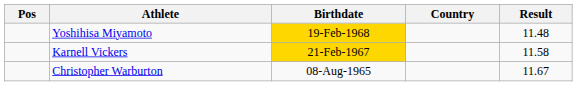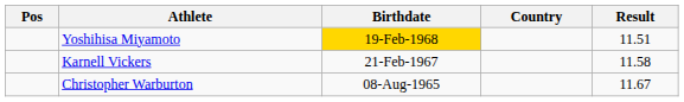 <table class="wikitable"  style="text-align:center; width:60%;">
 <tr>
 <th>Pos</th>
 <th>Athlete</th>
 <th>Birthdate</th>
 <th>Country</th>
 <th>Result</th>
 </tr>
 <tr>
 <td align=center></td>
 <td align=left><a href='#'>Yoshihisa Miyamoto</a></td>
 <td style="background: gold;">19-Feb-1968</td>
 <td align=left></td>
-<td>11.48</td>
+<td>11.51</td>
 </tr>
 <tr>
 <td align=center></td>
 <td align=left><a href='#'>Karnell Vickers</a></td>
-<td style="background: gold;">21-Feb-1967</td>
+<td>21-Feb-1967</td>
 <td align=left></td>
 <td>11.58</td>
 </tr>
 <tr>
 <td align=center></td>
 <td align=left><a href='#'>Christopher Warburton</a></td>
 <td>08-Aug-1965</td>
 <td align=left></td>
 <td>11.67</td>
 </tr>
 </table>
